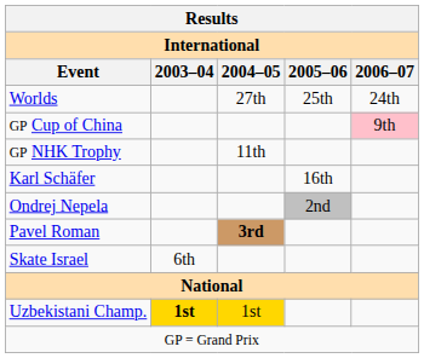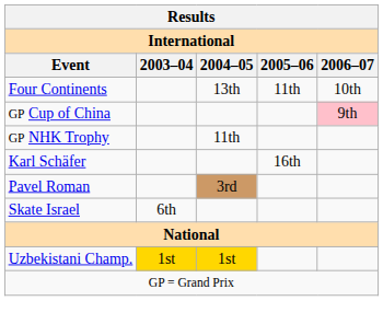 <table class="wikitable" style="text-align:center">
 <tr>
 <th colspan=5 align=center><strong>Results</strong></th>
 </tr>
 <tr>
 <th style="background-color: #ffdead; " colspan=5 align=center><strong>International</strong></th>
 </tr>
 <tr>
 <th>Event</th>
 <th>2003–04</th>
 <th>2004–05</th>
 <th>2005–06</th>
 <th>2006–07</th>
 </tr>
 <tr>
-<td align=left><a href='#'>Worlds</a></td>
+<td align=left><a href='#'>Four Continents</a></td>
 <td></td>
-<td>27th</td>
-<td>25th</td>
-<td>24th</td>
+<td>13th</td>
+<td>11th</td>
+<td>10th</td>
 </tr>
 <tr>
 <td align=left><small>GP</small> <a href='#'>Cup of China</a></td>
 <td></td>
 <td></td>
 <td></td>
 <td style="background: pink;">9th</td>
 </tr>
 <tr>
 <td align=left><small>GP</small> <a href='#'>NHK Trophy</a></td>
 <td></td>
 <td>11th</td>
 <td></td>
 <td></td>
 </tr>
 <tr>
 <td align=left><a href='#'>Karl Schäfer</a></td>
 <td></td>
 <td></td>
 <td>16th</td>
 <td></td>
 </tr>
 <tr>
-<td align=left><a href='#'>Ondrej Nepela</a></td>
-<td></td>
-<td></td>
-<td bgcolor=silver>2nd</td>
-<td></td>
-</tr>
-<tr>
 <td align=left><a href='#'>Pavel Roman</a></td>
 <td></td>
-<td bgcolor=cc9966><strong>3rd</strong></td>
+<td bgcolor=cc9966>3rd</td>
 <td></td>
 <td></td>
 </tr>
 <tr>
 <td align=left><a href='#'>Skate Israel</a></td>
 <td>6th</td>
 <td></td>
 <td></td>
 <td></td>
 </tr>
 <tr>
 <th style="background-color: #ffdead; " colspan=5 align=center><strong>National</strong></th>
 </tr>
 <tr>
 <td align=left><a href='#'>Uzbekistani Champ.</a></td>
-<td bgcolor=gold><strong>1st</strong></td>
+<td bgcolor=gold>1st</td>
 <td bgcolor=gold>1st</td>
 <td></td>
 <td></td>
 </tr>
 <tr>
 <td colspan=5 align=center><small> GP = Grand Prix </small></td>
 </tr>
 </table>
